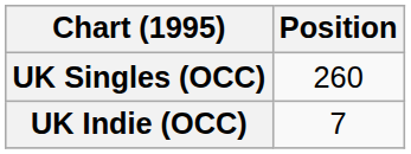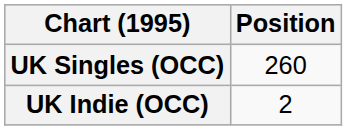 <table class="wikitable sortable plainrowheaders" style="text-align:center">
 <tr>
 <th>Chart (1995)</th>
 <th>Position</th>
 </tr>
 <tr>
 <th scope="row">UK Singles (OCC)</th>
 <td>260</td>
 </tr>
 <tr>
 <th scope="row">UK Indie (OCC)</th>
-<td>7</td>
+<td>2</td>
 </tr>
 </table>
